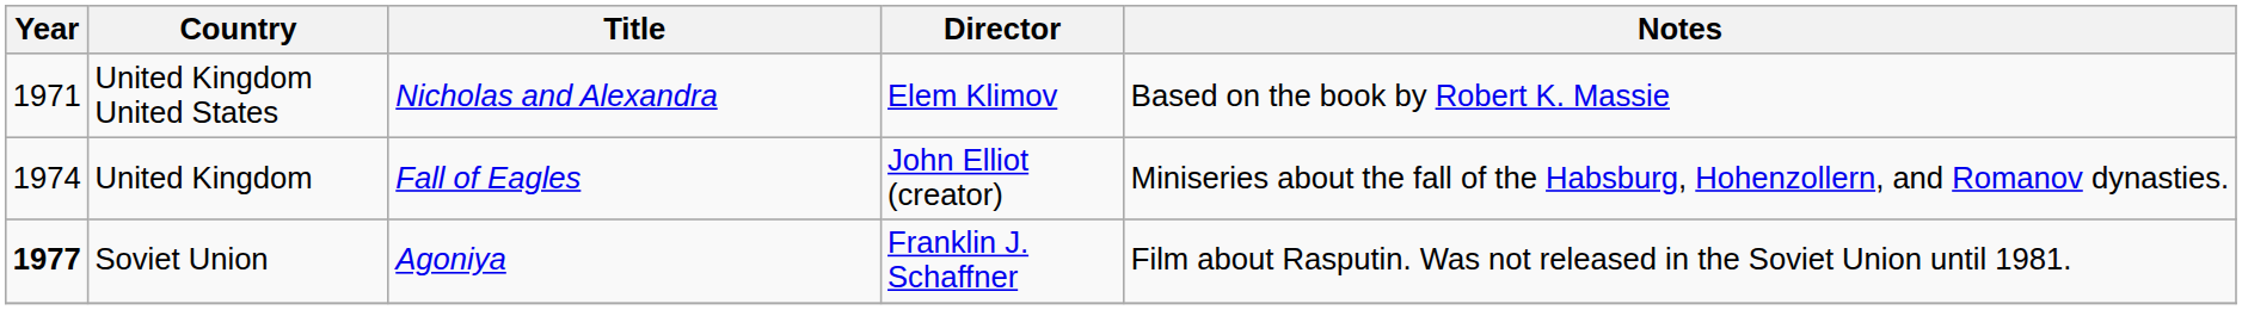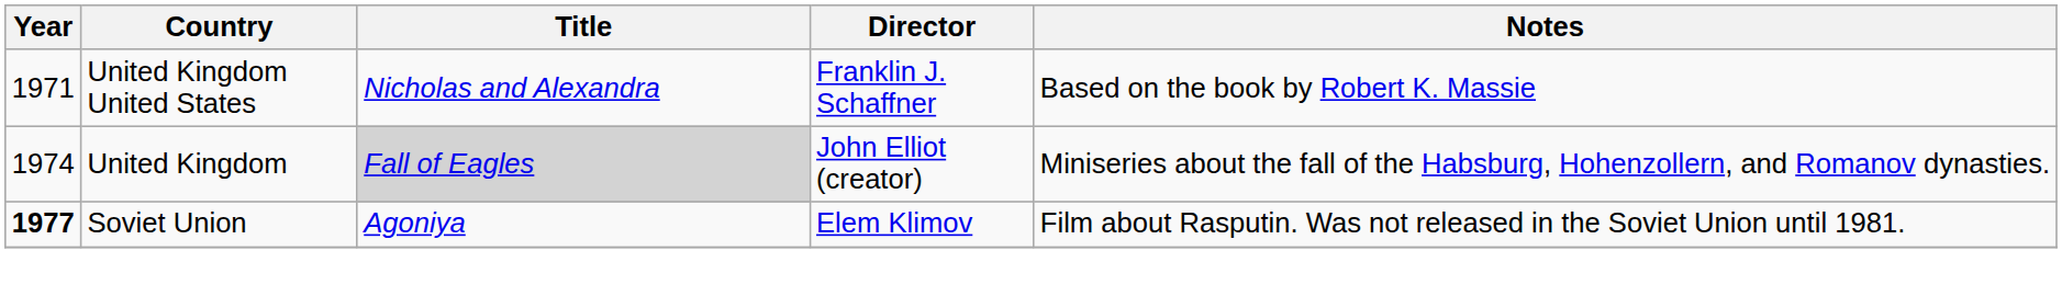 <table class="wikitable">
 <tr>
 <th>Year</th>
 <th width=150>Country</th>
 <th width=250>Title</th>
 <th width=120>Director</th>
 <th>Notes</th>
 </tr>
 <tr>
 <td>1971</td>
 <td>United Kingdom<br>United States</td>
 <td><em><a href='#'>Nicholas and Alexandra</a></em></td>
-<td><a href='#'>Elem Klimov</a></td>
+<td><a href='#'>Franklin J. Schaffner</a></td>
 <td>Based on the book by <a href='#'>Robert K. Massie</a></td>
 </tr>
 <tr>
 <td>1974</td>
 <td>United Kingdom</td>
-<td><em><a href='#'>Fall of Eagles</a></em></td>
+<td style="background: lightgrey;"><em><a href='#'>Fall of Eagles</a></em></td>
 <td><a href='#'>John Elliot</a> (creator)</td>
 <td>Miniseries about the fall of the <a href='#'>Habsburg</a>, <a href='#'>Hohenzollern</a>, and <a href='#'>Romanov</a> dynasties.</td>
 </tr>
 <tr>
 <td><strong>1977</strong></td>
 <td>Soviet Union</td>
 <td><em><a href='#'>Agoniya</a></em></td>
-<td><a href='#'>Franklin J. Schaffner</a></td>
+<td><a href='#'>Elem Klimov</a></td>
 <td>Film about Rasputin. Was not released in the Soviet Union until 1981.</td>
 </tr>
 <tr>
 </tr>
 </table>
